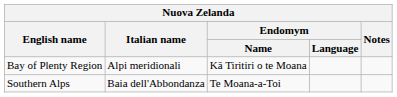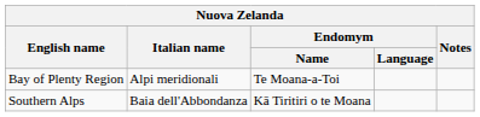 <table class="wikitable sortable">
 <tr>
 <th colspan="5"> Nuova Zelanda</th>
 </tr>
 <tr>
 <th rowspan="2">English name</th>
 <th rowspan="2">Italian name</th>
 <th colspan="2">Endomym</th>
 <th rowspan="2">Notes</th>
 </tr>
 <tr>
 <th>Name</th>
 <th>Language</th>
 </tr>
 <tr>
 <td>Bay of Plenty Region</td>
 <td>Alpi meridionali</td>
-<td>Kā Tiritiri o te Moana</td>
+<td>Te Moana-a-Toi</td>
 <td></td>
 <td></td>
 </tr>
 <tr>
 <td>Southern Alps</td>
 <td>Baia dell'Abbondanza</td>
-<td>Te Moana-a-Toi</td>
+<td>Kā Tiritiri o te Moana</td>
 <td></td>
 <td></td>
 </tr>
 </table>
